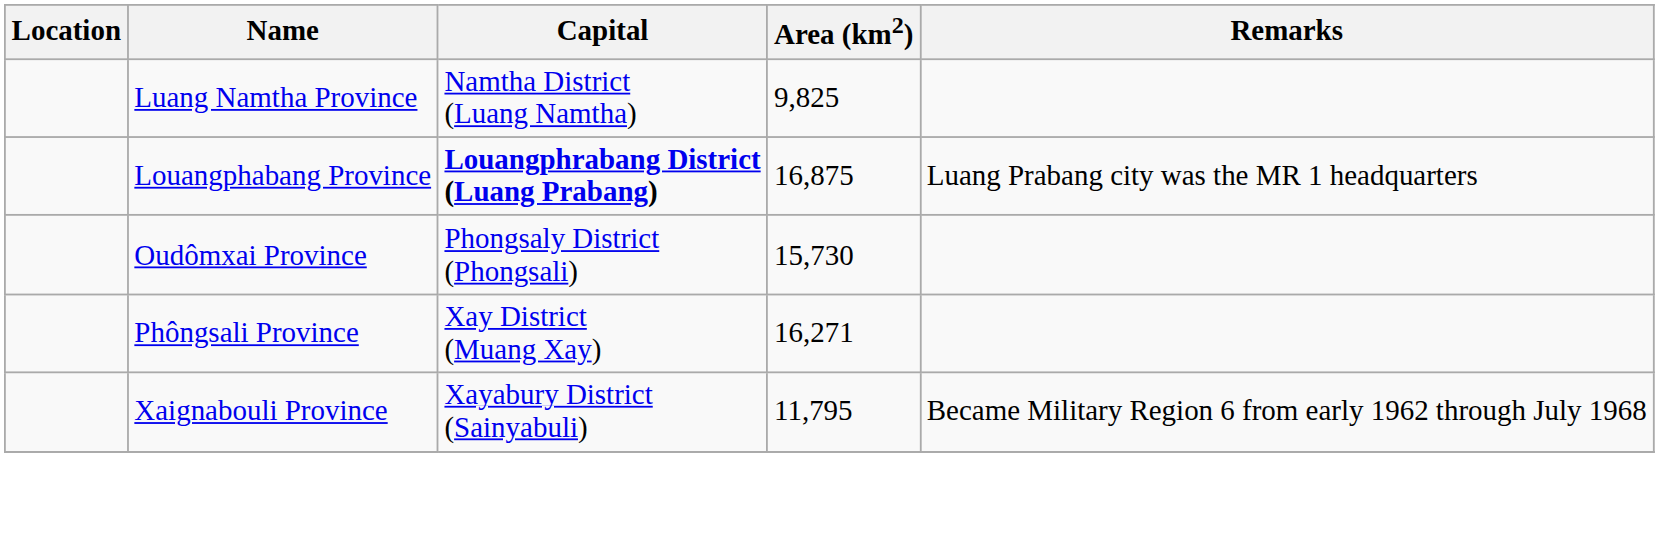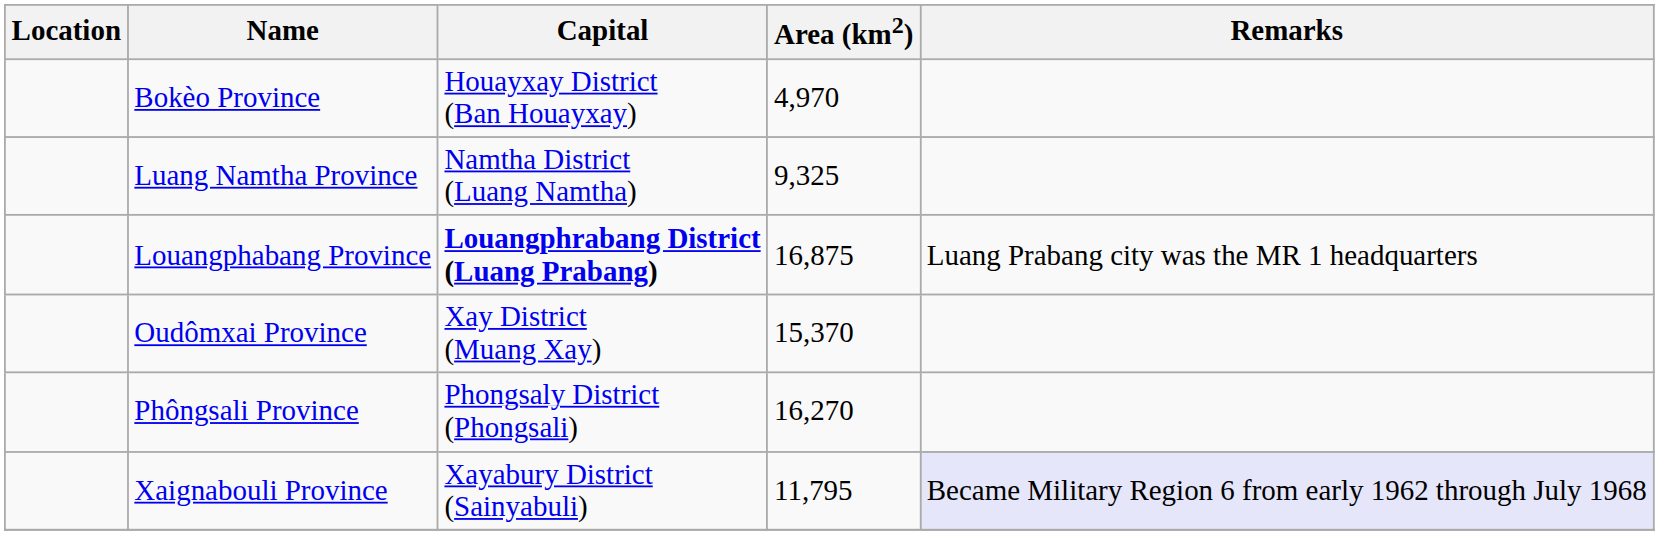 <table class="wikitable sortable">
 <tr>
 <th>Location</th>
 <th>Name</th>
 <th>Capital</th>
 <th>Area (km<sup>2</sup>)</th>
 <th>Remarks</th>
 </tr>
 <tr>
 <td></td>
+<td><a href='#'>Bokèo Province</a><br></td>
+<td><a href='#'>Houayxay District</a><br>(<a href='#'>Ban Houayxay</a>)</td>
+<td>4,970</td>
+<td></td>
+</tr>
+<tr>
+<td></td>
 <td><a href='#'>Luang Namtha Province</a><br></td>
 <td><a href='#'>Namtha District</a><br>(<a href='#'>Luang Namtha</a>)</td>
-<td>9,825</td>
+<td>9,325</td>
 <td></td>
 </tr>
 <tr>
 <td></td>
 <td><a href='#'>Louangphabang Province</a><br></td>
 <td><strong><a href='#'>Louangphrabang District</a><br>(<a href='#'>Luang Prabang</a>)</strong></td>
 <td>16,875</td>
 <td>Luang Prabang city was the MR 1 headquarters</td>
 </tr>
 <tr>
 <td></td>
 <td><a href='#'>Oudômxai Province</a><br></td>
-<td><a href='#'>Phongsaly District</a><br>(<a href='#'>Phongsali</a>)</td>
-<td>15,730</td>
+<td><a href='#'>Xay District</a><br>(<a href='#'>Muang Xay</a>)</td>
+<td>15,370</td>
 <td></td>
 </tr>
 <tr>
 <td></td>
 <td><a href='#'>Phôngsali Province</a><br></td>
-<td><a href='#'>Xay District</a><br>(<a href='#'>Muang Xay</a>)</td>
-<td>16,271</td>
+<td><a href='#'>Phongsaly District</a><br>(<a href='#'>Phongsali</a>)</td>
+<td>16,270</td>
 <td></td>
 </tr>
 <tr>
 <td></td>
 <td><a href='#'>Xaignabouli Province</a><br></td>
 <td><a href='#'>Xayabury District</a><br>(<a href='#'>Sainyabuli</a>)</td>
 <td>11,795</td>
-<td>Became Military Region 6 from early 1962 through July 1968</td>
+<td style="background: lavender;">Became Military Region 6 from early 1962 through July 1968</td>
 </tr>
 <tr>
 </tr>
 </table>
